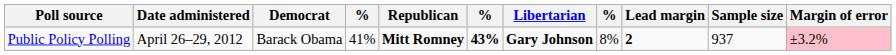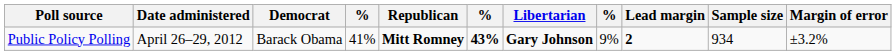 <table class="wikitable">
 <tr style="background:lightgrey;">
 <th>Poll source</th>
 <th>Date administered</th>
 <th>Democrat</th>
 <th>%</th>
 <th>Republican</th>
 <th>%</th>
 <th><a href='#'>Libertarian</a></th>
 <th>%</th>
 <th>Lead margin</th>
 <th>Sample size</th>
 <th>Margin of error</th>
 </tr>
 <tr>
 <td><a href='#'>Public Policy Polling</a></td>
 <td>April 26–29, 2012</td>
 <td>Barack Obama</td>
 <td>41%</td>
 <td><strong>Mitt Romney</strong></td>
 <td><strong>43%</strong></td>
 <td><strong>Gary Johnson</strong></td>
-<td>8%</td>
+<td>9%</td>
 <td><strong>2</strong></td>
-<td>937</td>
-<td style="background: pink;">±3.2%</td>
+<td>934</td>
+<td>±3.2%</td>
 </tr>
 </table>
